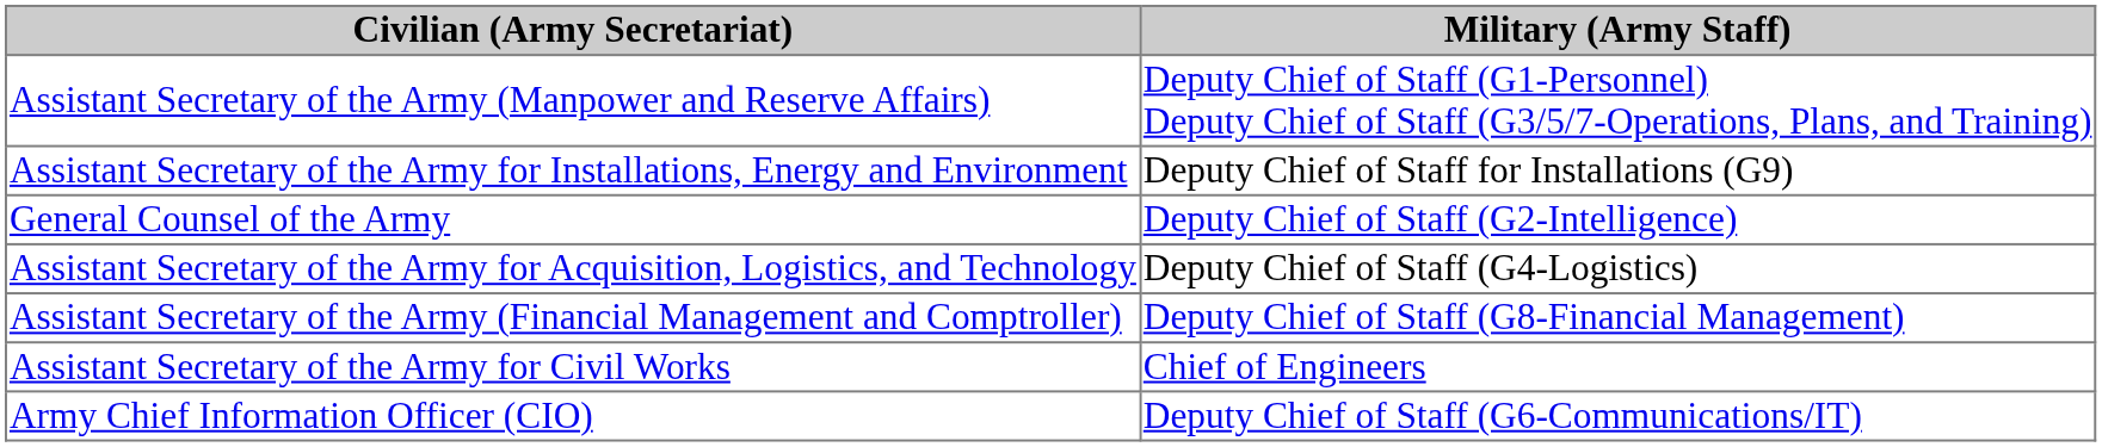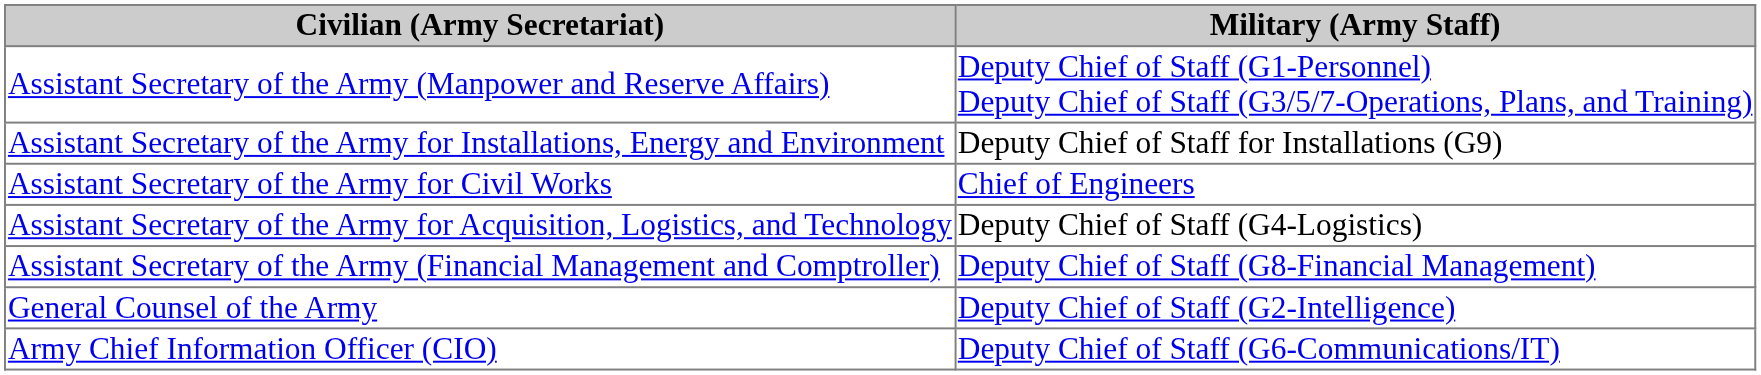 <table border=1 style="border-collapse: collapse;">
 <tr bgcolor=cccccc>
 <th>Civilian (Army Secretariat)</th>
 <th>Military (Army Staff)</th>
 </tr>
 <tr>
 <td><a href='#'>Assistant Secretary of the Army (Manpower and Reserve Affairs)</a></td>
 <td><a href='#'>Deputy Chief of Staff (G1-Personnel)</a><br><a href='#'>Deputy Chief of Staff (G3/5/7-Operations, Plans, and Training)</a></td>
 </tr>
 <tr>
 <td><a href='#'>Assistant Secretary of the Army for Installations, Energy and Environment</a></td>
 <td>Deputy Chief of Staff for Installations (G9)</td>
 </tr>
 <tr>
-<td><a href='#'>General Counsel of the Army</a></td>
-<td><a href='#'>Deputy Chief of Staff (G2-Intelligence)</a></td>
+<td><a href='#'>Assistant Secretary of the Army for Civil Works</a></td>
+<td><a href='#'>Chief of Engineers</a></td>
 </tr>
 <tr>
 <td><a href='#'>Assistant Secretary of the Army for Acquisition, Logistics, and Technology</a></td>
 <td>Deputy Chief of Staff (G4-Logistics)</td>
 </tr>
 <tr>
 <td><a href='#'>Assistant Secretary of the Army (Financial Management and Comptroller)</a></td>
 <td><a href='#'>Deputy Chief of Staff (G8-Financial Management)</a></td>
 </tr>
 <tr>
-<td><a href='#'>Assistant Secretary of the Army for Civil Works</a></td>
-<td><a href='#'>Chief of Engineers</a></td>
+<td><a href='#'>General Counsel of the Army</a></td>
+<td><a href='#'>Deputy Chief of Staff (G2-Intelligence)</a></td>
 </tr>
 <tr>
 <td><a href='#'>Army Chief Information Officer (CIO)</a></td>
 <td><a href='#'>Deputy Chief of Staff (G6-Communications/IT)</a></td>
 </tr>
 </table>
